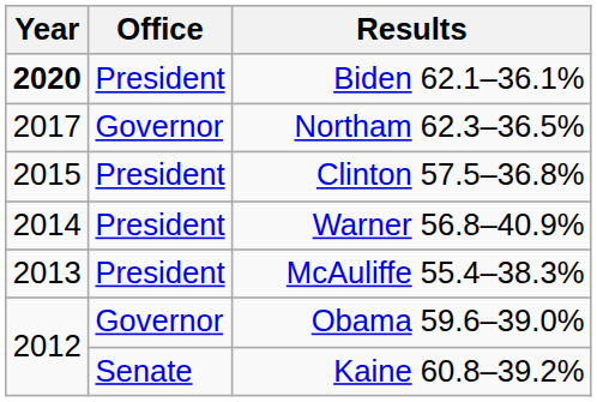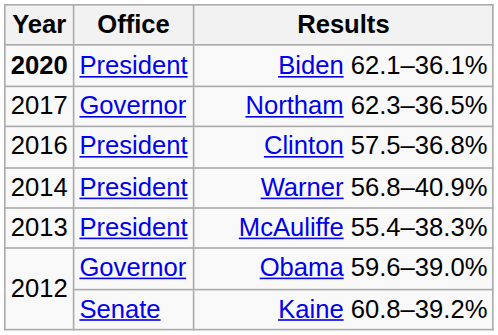 <table class=wikitable>
 <tr>
 <th width="30">Year</th>
 <th width="60">Office</th>
 <th width="180">Results</th>
 </tr>
 <tr>
 <td><strong>2020</strong></td>
 <td><a href='#'>President</a></td>
 <td align="right" ><a href='#'>Biden</a> 62.1–36.1%</td>
 </tr>
 <tr>
 <td>2017</td>
 <td><a href='#'>Governor</a></td>
 <td align="right" ><a href='#'>Northam</a> 62.3–36.5%</td>
 </tr>
 <tr>
-<td>2015</td>
+<td>2016</td>
 <td><a href='#'>President</a></td>
 <td align="right" ><a href='#'>Clinton</a> 57.5–36.8%</td>
 </tr>
 <tr>
 <td>2014</td>
 <td><a href='#'>President</a></td>
 <td align="right" ><a href='#'>Warner</a> 56.8–40.9%</td>
 </tr>
 <tr>
 <td>2013</td>
 <td><a href='#'>President</a></td>
 <td align="right" ><a href='#'>McAuliffe</a> 55.4–38.3%</td>
 </tr>
 <tr>
 <td rowspan="2">2012</td>
 <td><a href='#'>Governor</a></td>
 <td align="right" ><a href='#'>Obama</a> 59.6–39.0%</td>
 </tr>
 <tr>
 <td><a href='#'>Senate</a></td>
 <td align="right" ><a href='#'>Kaine</a> 60.8–39.2%</td>
 </tr>
 </table>
